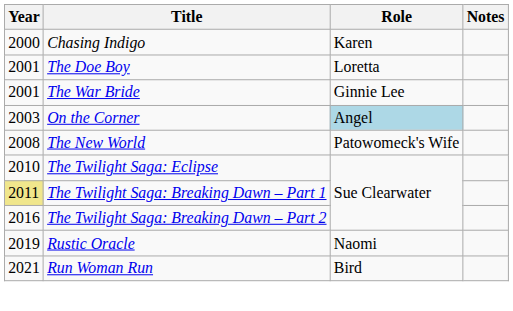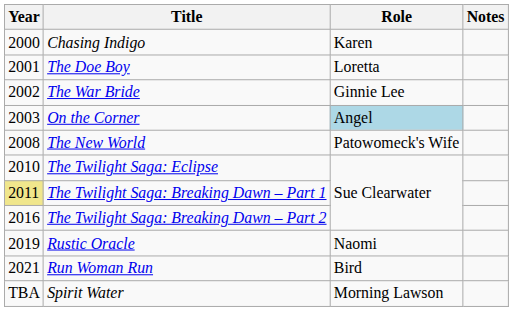 <table class="wikitable sortable">
 <tr>
 <th>Year</th>
 <th>Title</th>
 <th>Role</th>
 <th class="unsortable">Notes</th>
 </tr>
 <tr>
 <td>2000</td>
 <td><em>Chasing Indigo</em></td>
 <td>Karen</td>
 <td></td>
 </tr>
 <tr>
 <td>2001</td>
 <td data-sort-value="Doe Boy, The"><em><a href='#'>The Doe Boy</a></em></td>
 <td>Loretta</td>
 <td></td>
 </tr>
 <tr>
-<td>2001</td>
+<td>2002</td>
 <td data-sort-value="War Bride, The"><em><a href='#'>The War Bride</a></em></td>
 <td>Ginnie Lee</td>
 <td></td>
 </tr>
 <tr>
 <td>2003</td>
 <td><a href='#'><em>On the Corner</em></a></td>
 <td style="background: lightblue;">Angel</td>
 <td></td>
 </tr>
 <tr>
 <td>2008</td>
 <td data-sort-value="New World, The"><a href='#'><em>The New World</em></a></td>
 <td>Patowomeck's Wife</td>
 <td></td>
 </tr>
 <tr>
 <td>2010</td>
 <td data-sort-value="Twilight Saga: Eclipse, The"><em><a href='#'>The Twilight Saga: Eclipse</a></em></td>
 <td rowspan="3">Sue Clearwater</td>
 <td></td>
 </tr>
 <tr>
 <td style="background: khaki;">2011</td>
 <td data-sort-value="Twilight Saga: Breaking Dawn – Part 1, The"><em><a href='#'>The Twilight Saga: Breaking Dawn – Part 1</a></em></td>
 <td></td>
 </tr>
 <tr>
 <td>2016</td>
 <td data-sort-value="Twilight Saga: Breaking Dawn – Part 2, The"><em><a href='#'>The Twilight Saga: Breaking Dawn – Part 2</a></em></td>
 <td></td>
 </tr>
 <tr>
 <td>2019</td>
 <td><em><a href='#'>Rustic Oracle</a></em></td>
 <td>Naomi</td>
 <td></td>
 </tr>
 <tr>
 <td>2021</td>
 <td><em><a href='#'>Run Woman Run</a></em></td>
 <td>Bird</td>
 <td></td>
 </tr>
+<tr>
+<td>TBA</td>
+<td><em>Spirit Water</em></td>
+<td>Morning Lawson</td>
+<td></td>
+</tr>
 </table>
